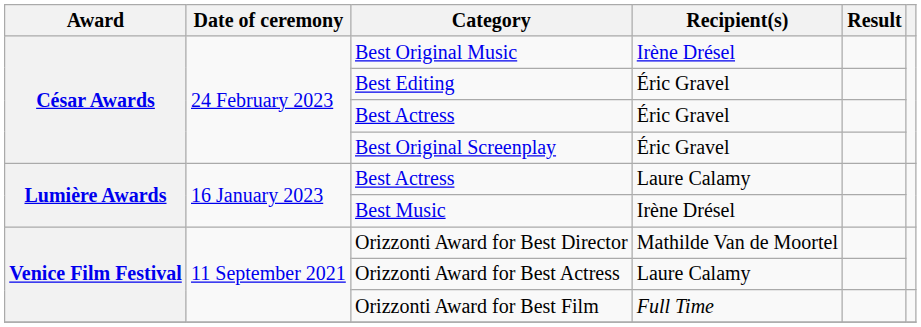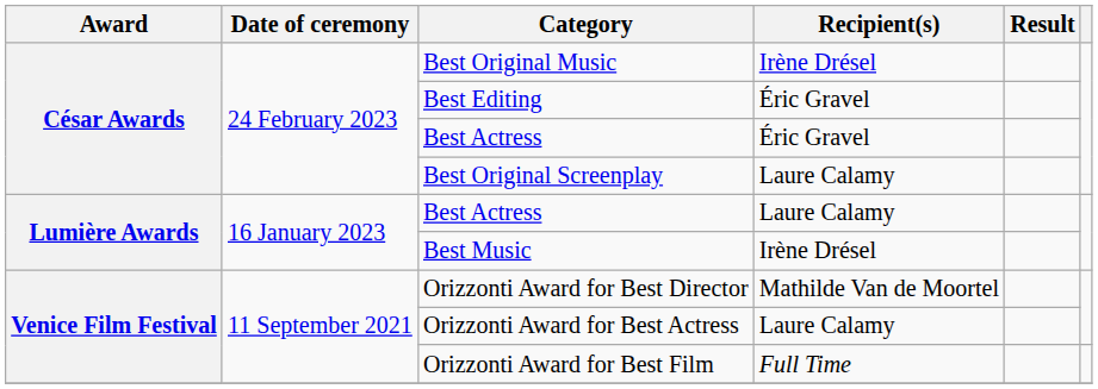 <table class="wikitable sortable plainrowheaders">
 <tr>
 <th scope="col">Award</th>
 <th scope="col">Date of ceremony</th>
 <th scope="col">Category</th>
 <th scope="col">Recipient(s)</th>
 <th scope="col">Result</th>
 <th scope="col" class="unsortable"></th>
 </tr>
 <tr>
 <th rowspan="4" scope="row"><a href='#'>César Awards</a></th>
 <td rowspan="4"><a href='#'>24 February 2023</a></td>
 <td><a href='#'>Best Original Music</a></td>
 <td><a href='#'>Irène Drésel</a></td>
 <td></td>
 <td rowspan="4" style="text-align:center;"></td>
 </tr>
 <tr>
 <td><a href='#'>Best Editing</a></td>
 <td>Éric Gravel</td>
 <td></td>
 </tr>
 <tr>
 <td><a href='#'>Best Actress</a></td>
 <td>Éric Gravel</td>
 <td></td>
 </tr>
 <tr>
 <td><a href='#'>Best Original Screenplay</a></td>
-<td>Éric Gravel</td>
+<td>Laure Calamy</td>
 <td></td>
 </tr>
 <tr>
 <th rowspan="2" scope="row"><a href='#'>Lumière Awards</a></th>
 <td rowspan="2"><a href='#'>16 January 2023</a></td>
 <td><a href='#'>Best Actress</a></td>
 <td>Laure Calamy</td>
 <td></td>
 <td rowspan="2" align="center"></td>
 </tr>
 <tr>
 <td><a href='#'>Best Music</a></td>
 <td>Irène Drésel</td>
 <td></td>
 </tr>
 <tr>
 <th rowspan="3" scope="row"><a href='#'>Venice Film Festival</a></th>
 <td rowspan="3"><a href='#'>11 September 2021</a></td>
 <td>Orizzonti Award for Best Director</td>
 <td>Mathilde Van de Moortel</td>
 <td></td>
 <td rowspan="2" align="center"></td>
 </tr>
 <tr>
 <td>Orizzonti Award for Best Actress</td>
 <td>Laure Calamy</td>
 <td></td>
 </tr>
 <tr>
 <td>Orizzonti Award for Best Film</td>
 <td><em>Full Time</em></td>
 <td></td>
 <td align="center"></td>
 </tr>
 <tr>
 </tr>
 </table>
